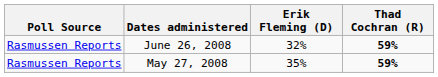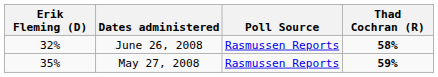 <table class="wikitable" style="text-align:center">
 <tr valign=bottom>
+<th style="width:100px;">Erik<br>Fleming (D)</th>
+<th>Dates administered</th>
 <th>Poll Source</th>
-<th>Dates administered</th>
-<th style="width:100px;">Erik<br>Fleming (D)</th>
 <th style="width:100px;">Thad<br>Cochran (R)</th>
 </tr>
 <tr>
+<td>32%</td>
+<td>June 26, 2008</td>
 <td align=left><a href='#'>Rasmussen Reports</a></td>
-<td>June 26, 2008</td>
-<td>32%</td>
-<td><strong>59%</strong></td>
+<td><strong>58%</strong></td>
 </tr>
 <tr>
+<td>35%</td>
+<td>May 27, 2008</td>
 <td align=left><a href='#'>Rasmussen Reports</a></td>
-<td>May 27, 2008</td>
-<td>35%</td>
 <td><strong>59%</strong></td>
 </tr>
 </table>
